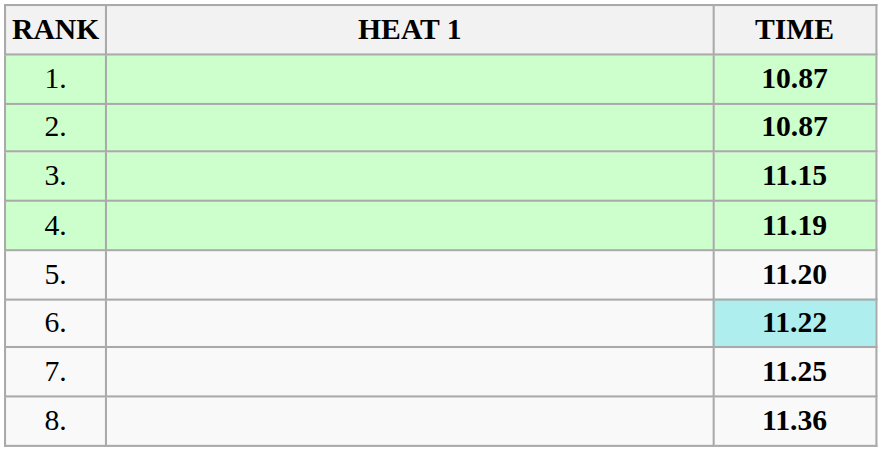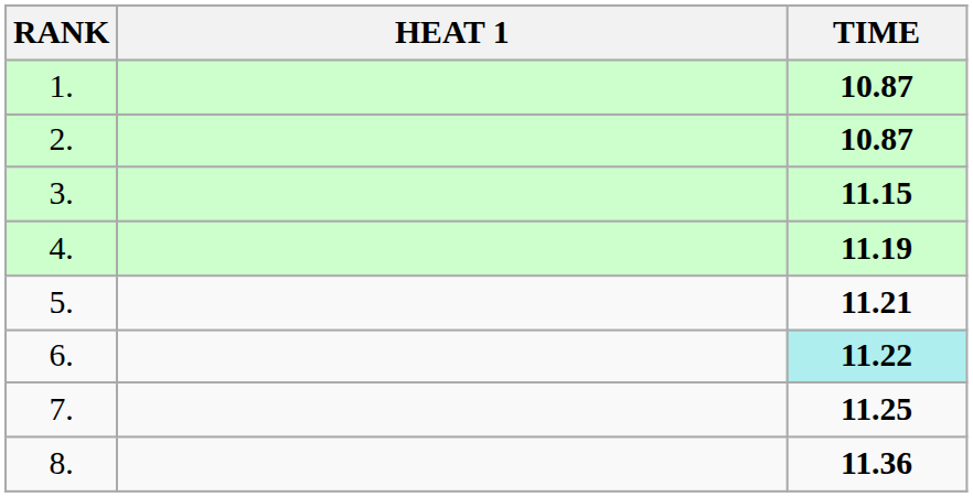 <table class="wikitable" style="border-collapse: collapse; font-size: 90%;">
 <tr>
 <th>RANK</th>
 <th style="width: 20em">HEAT 1</th>
 <th style="width: 5em">TIME</th>
 </tr>
 <tr style="background:#ccffcc;">
 <td align="center">1.</td>
 <td></td>
 <td align="center"><strong>10.87</strong></td>
 </tr>
 <tr style="background:#ccffcc;">
 <td align="center">2.</td>
 <td></td>
 <td align="center"><strong>10.87</strong></td>
 </tr>
 <tr style="background:#ccffcc;">
 <td align="center">3.</td>
 <td></td>
 <td align="center"><strong>11.15</strong></td>
 </tr>
 <tr style="background:#ccffcc;">
 <td align="center">4.</td>
 <td></td>
 <td align="center"><strong>11.19</strong></td>
 </tr>
 <tr>
 <td align="center">5.</td>
 <td></td>
-<td align="center"><strong>11.20</strong></td>
+<td align="center"><strong>11.21</strong></td>
 </tr>
 <tr>
 <td align="center">6.</td>
 <td></td>
 <td align="center" style="background: paleturquoise;"><strong>11.22</strong></td>
 </tr>
 <tr>
 <td align="center">7.</td>
 <td></td>
 <td align="center"><strong>11.25</strong></td>
 </tr>
 <tr>
 <td align="center">8.</td>
 <td></td>
 <td align="center"><strong>11.36</strong></td>
 </tr>
 </table>
